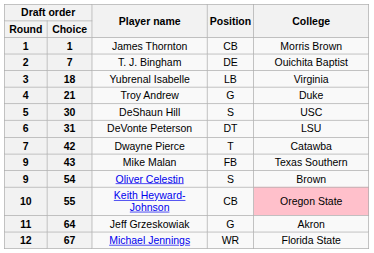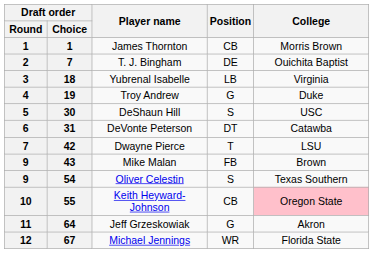 <table class="wikitable" style="font-size:95%; text-align:center">
 <tr>
 <th width="120" colspan="2">Draft order</th>
 <th width="160" rowspan="2">Player name</th>
 <th width="60"  rowspan="2">Position</th>
 <th width="160" rowspan="2">College</th>
 </tr>
 <tr>
 <th>Round</th>
 <th>Choice</th>
 </tr>
 <tr>
 <th>1</th>
 <th>1</th>
 <td>James Thornton</td>
 <td>CB</td>
 <td>Morris Brown</td>
 </tr>
 <tr>
 <th>2</th>
 <th>7</th>
 <td>T. J. Bingham</td>
 <td>DE</td>
 <td>Ouichita Baptist</td>
 </tr>
 <tr>
 <th>3</th>
 <th>18</th>
 <td>Yubrenal Isabelle</td>
 <td>LB</td>
 <td>Virginia</td>
 </tr>
 <tr>
 <th>4</th>
-<th>21</th>
+<th>19</th>
 <td>Troy Andrew</td>
 <td>G</td>
 <td>Duke</td>
 </tr>
 <tr>
 <th>5</th>
 <th>30</th>
 <td>DeShaun Hill</td>
 <td>S</td>
 <td>USC</td>
 </tr>
 <tr>
 <th>6</th>
 <th>31</th>
 <td>DeVonte Peterson</td>
 <td>DT</td>
-<td>LSU</td>
+<td>Catawba</td>
 </tr>
 <tr>
 <th>7</th>
 <th>42</th>
 <td>Dwayne Pierce</td>
 <td>T</td>
-<td>Catawba</td>
+<td>LSU</td>
 </tr>
 <tr>
 <th>9</th>
 <th>43</th>
 <td>Mike Malan</td>
 <td>FB</td>
-<td>Texas Southern</td>
+<td>Brown</td>
 </tr>
 <tr>
 <th>9</th>
 <th>54</th>
 <td><a href='#'>Oliver Celestin</a></td>
 <td>S</td>
-<td>Brown</td>
+<td>Texas Southern</td>
 </tr>
 <tr>
 <th>10</th>
 <th>55</th>
 <td><a href='#'>Keith Heyward-Johnson</a></td>
 <td>CB</td>
 <td style="background: pink;">Oregon State</td>
 </tr>
 <tr>
 <th>11</th>
 <th>64</th>
 <td>Jeff Grzeskowiak</td>
 <td>G</td>
 <td>Akron</td>
 </tr>
 <tr>
 <th>12</th>
 <th>67</th>
 <td><a href='#'>Michael Jennings</a></td>
 <td>WR</td>
 <td>Florida State</td>
 </tr>
 </table>
